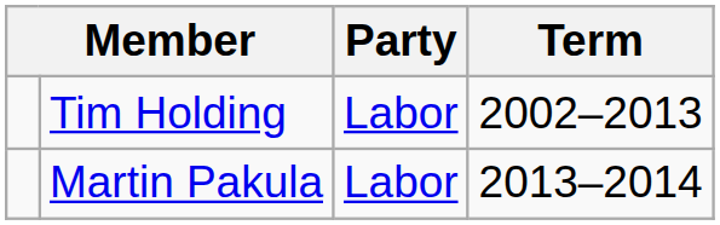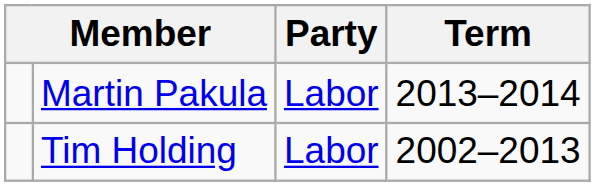 <table class="wikitable">
 <tr>
 <th colspan="2">Member</th>
 <th>Party</th>
 <th>Term</th>
 </tr>
 <tr>
 <td> </td>
+<td><a href='#'>Martin Pakula</a></td>
+<td><a href='#'>Labor</a></td>
+<td>2013–2014</td>
+</tr>
+<tr>
+<td> </td>
 <td><a href='#'>Tim Holding</a></td>
 <td><a href='#'>Labor</a></td>
 <td>2002–2013</td>
 </tr>
-<tr>
-<td> </td>
-<td><a href='#'>Martin Pakula</a></td>
-<td><a href='#'>Labor</a></td>
-<td>2013–2014</td>
-</tr>
 </table>
